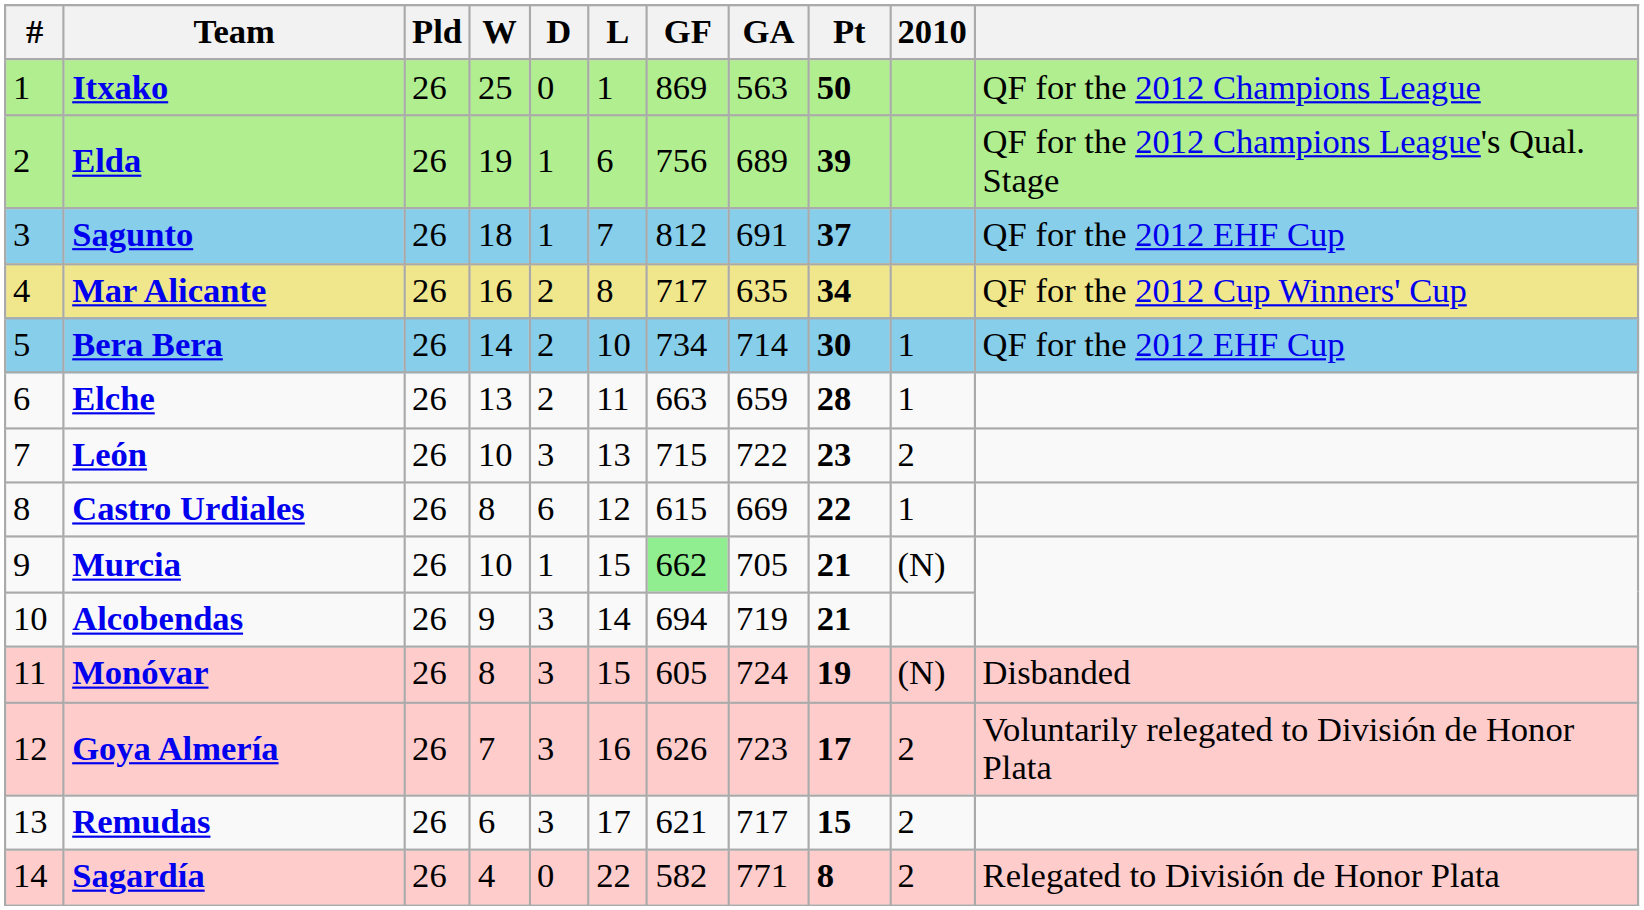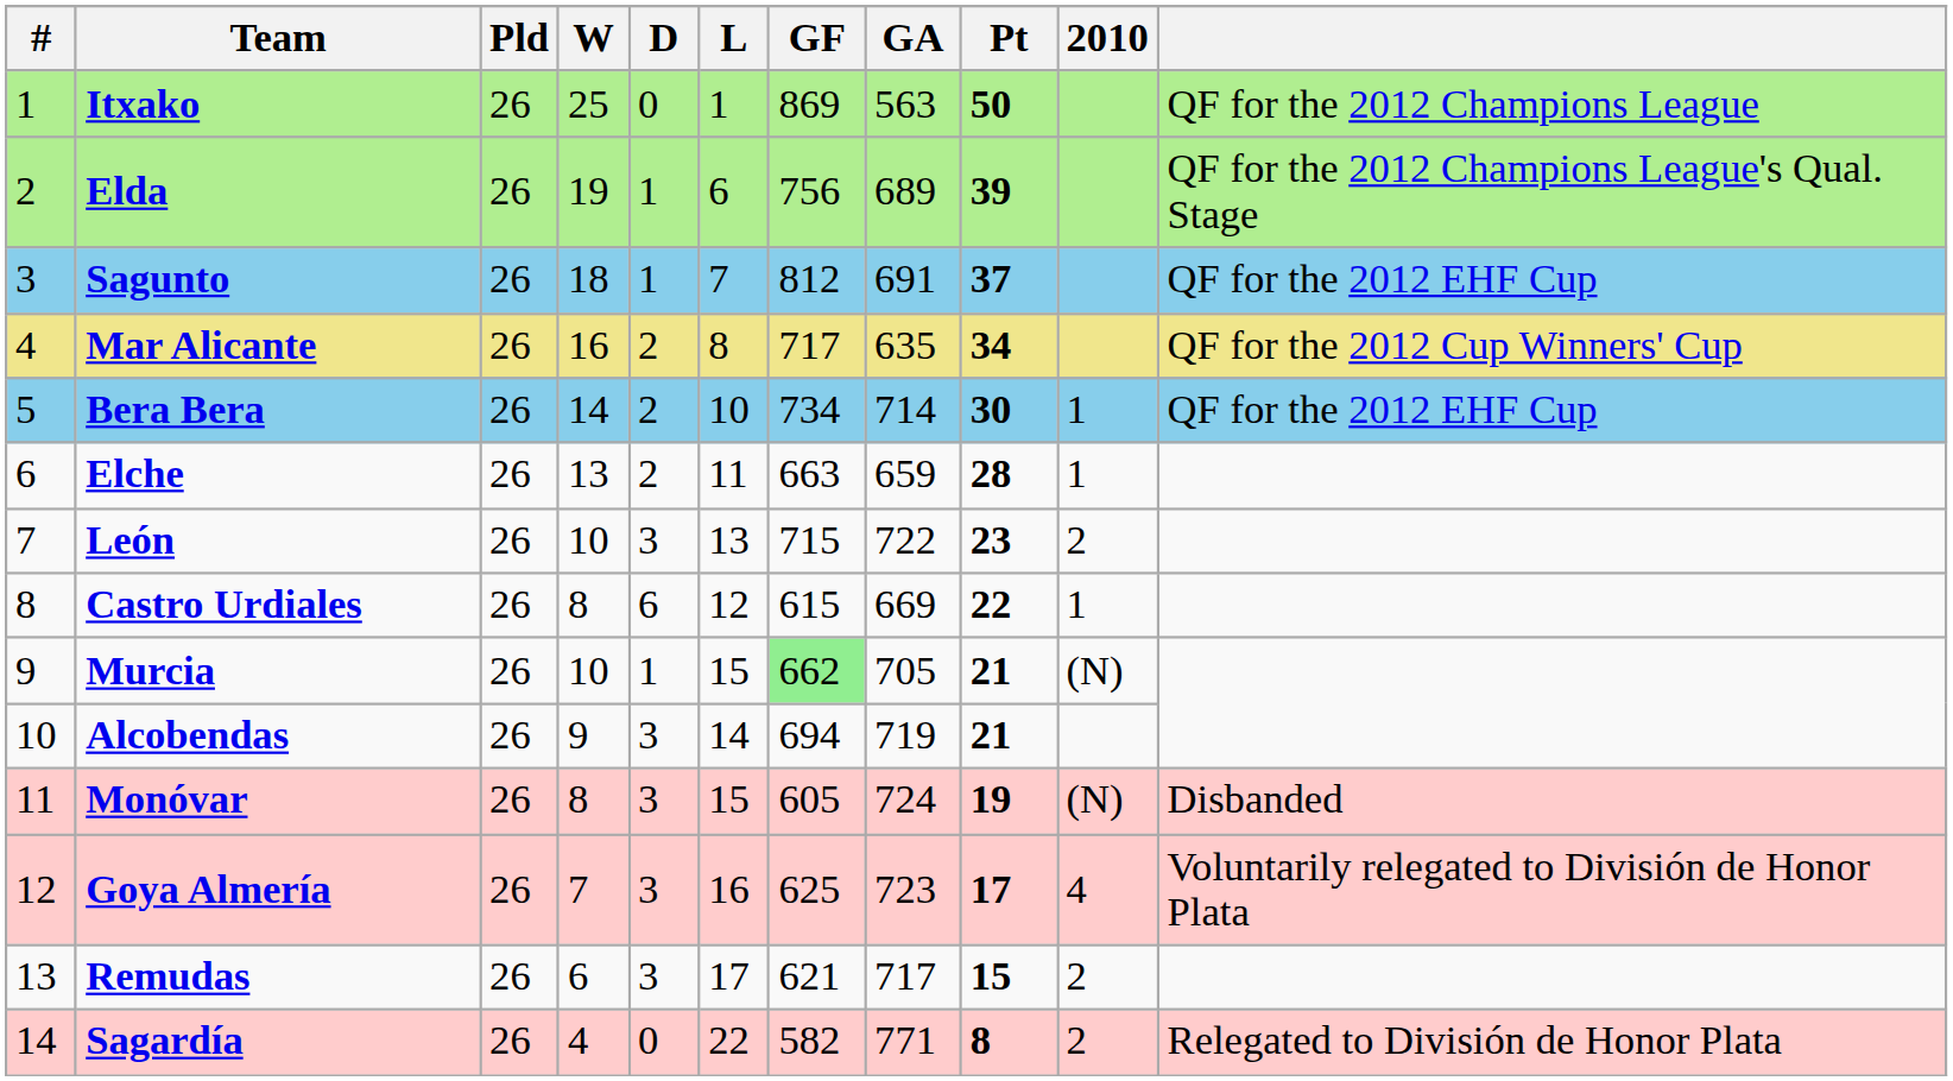 <table class=wikitable>
 <tr align=center>
 </tr>
 <tr>
 <th width=20>#</th>
 <th width=150>Team</th>
 <th width=20>Pld</th>
 <th width=20>W</th>
 <th width=20>D</th>
 <th width=20>L</th>
 <th width=30>GF</th>
 <th width=30>GA</th>
 <th width=30>Pt</th>
 <th width=30>2010</th>
 <th width=300></th>
 </tr>
 <tr bgcolor=B0EE90>
 <td>1</td>
 <td align="left"><strong><a href='#'>Itxako</a></strong></td>
 <td>26</td>
 <td>25</td>
 <td>0</td>
 <td>1</td>
 <td>869</td>
 <td>563</td>
 <td><strong>50</strong></td>
 <td></td>
 <td>QF for the <a href='#'>2012 Champions League</a></td>
 </tr>
 <tr bgcolor=B0EE90>
 <td>2</td>
 <td align="left"><strong><a href='#'>Elda</a></strong></td>
 <td>26</td>
 <td>19</td>
 <td>1</td>
 <td>6</td>
 <td>756</td>
 <td>689</td>
 <td><strong>39</strong></td>
 <td></td>
 <td>QF for the <a href='#'>2012 Champions League</a>'s Qual. Stage</td>
 </tr>
 <tr bgcolor=87CEEB>
 <td>3</td>
 <td align="left"><strong><a href='#'>Sagunto</a></strong></td>
 <td>26</td>
 <td>18</td>
 <td>1</td>
 <td>7</td>
 <td>812</td>
 <td>691</td>
 <td><strong>37</strong></td>
 <td></td>
 <td>QF for the <a href='#'>2012 EHF Cup</a></td>
 </tr>
 <tr bgcolor=F0E68C>
 <td>4</td>
 <td align="left"><strong><a href='#'>Mar Alicante</a></strong></td>
 <td>26</td>
 <td>16</td>
 <td>2</td>
 <td>8</td>
 <td>717</td>
 <td>635</td>
 <td><strong>34</strong></td>
 <td></td>
 <td>QF for the <a href='#'>2012 Cup Winners' Cup</a></td>
 </tr>
 <tr bgcolor=87CEEB>
 <td>5</td>
 <td align="left"><strong><a href='#'>Bera Bera</a></strong></td>
 <td>26</td>
 <td>14</td>
 <td>2</td>
 <td>10</td>
 <td>734</td>
 <td>714</td>
 <td><strong>30</strong></td>
 <td> 1</td>
 <td>QF for the <a href='#'>2012 EHF Cup</a></td>
 </tr>
 <tr>
 <td>6</td>
 <td align="left"><strong><a href='#'>Elche</a></strong></td>
 <td>26</td>
 <td>13</td>
 <td>2</td>
 <td>11</td>
 <td>663</td>
 <td>659</td>
 <td><strong>28</strong></td>
 <td> 1</td>
 <td></td>
 </tr>
 <tr>
 <td>7</td>
 <td align="left"><strong><a href='#'>León</a></strong></td>
 <td>26</td>
 <td>10</td>
 <td>3</td>
 <td>13</td>
 <td>715</td>
 <td>722</td>
 <td><strong>23</strong></td>
 <td> 2</td>
 <td></td>
 </tr>
 <tr>
 <td>8</td>
 <td align="left"><strong><a href='#'>Castro Urdiales</a></strong></td>
 <td>26</td>
 <td>8</td>
 <td>6</td>
 <td>12</td>
 <td>615</td>
 <td>669</td>
 <td><strong>22</strong></td>
 <td> 1</td>
 <td></td>
 </tr>
 <tr>
 <td>9</td>
 <td align="left"><strong><a href='#'>Murcia</a></strong></td>
 <td>26</td>
 <td>10</td>
 <td>1</td>
 <td>15</td>
 <td style="background: lightgreen;">662</td>
 <td>705</td>
 <td><strong>21</strong></td>
 <td>(N)</td>
 </tr>
 <tr>
 <td>10</td>
 <td align="left"><strong><a href='#'>Alcobendas</a></strong></td>
 <td>26</td>
 <td>9</td>
 <td>3</td>
 <td>14</td>
 <td>694</td>
 <td>719</td>
 <td><strong>21</strong></td>
 <td></td>
 </tr>
 <tr bgcolor=FFCCCC>
 <td>11</td>
 <td align="left"><strong><a href='#'>Monóvar</a></strong></td>
 <td>26</td>
 <td>8</td>
 <td>3</td>
 <td>15</td>
 <td>605</td>
 <td>724</td>
 <td><strong>19</strong></td>
 <td>(N)</td>
 <td>Disbanded</td>
 </tr>
 <tr bgcolor=FFCCCC>
 <td>12</td>
 <td align="left"><strong><a href='#'>Goya Almería</a></strong></td>
 <td>26</td>
 <td>7</td>
 <td>3</td>
 <td>16</td>
-<td>626</td>
+<td>625</td>
 <td>723</td>
 <td><strong>17</strong></td>
-<td> 2</td>
+<td> 4</td>
 <td>Voluntarily relegated to División de Honor Plata</td>
 </tr>
 <tr>
 <td>13</td>
 <td align="left"><strong><a href='#'>Remudas</a></strong></td>
 <td>26</td>
 <td>6</td>
 <td>3</td>
 <td>17</td>
 <td>621</td>
 <td>717</td>
 <td><strong>15</strong></td>
 <td> 2</td>
 <td></td>
 </tr>
 <tr bgcolor=FFCCCC>
 <td>14</td>
 <td align="left"><strong><a href='#'>Sagardía</a></strong></td>
 <td>26</td>
 <td>4</td>
 <td>0</td>
 <td>22</td>
 <td>582</td>
 <td>771</td>
 <td><strong>8</strong></td>
 <td> 2</td>
 <td>Relegated to División de Honor Plata</td>
 </tr>
 <tr>
 </tr>
 </table>
